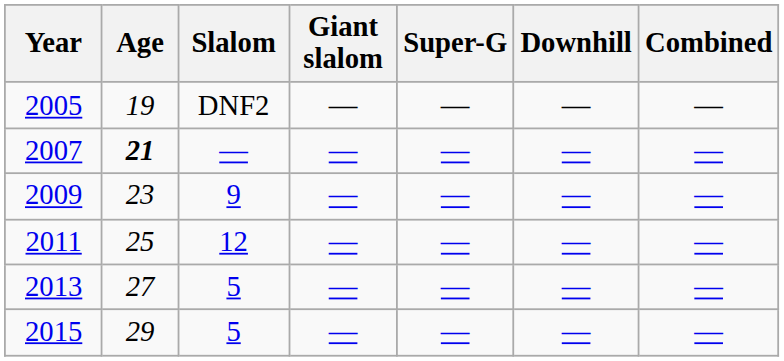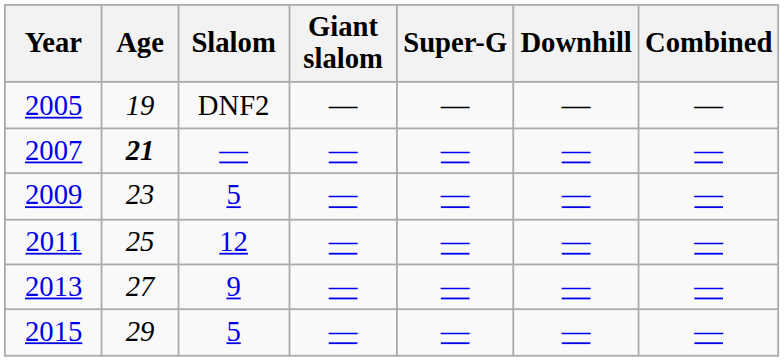 <table class=wikitable style="text-align:center">
 <tr>
 <th>  Year  </th>
 <th> Age </th>
 <th> Slalom </th>
 <th> Giant <br> slalom </th>
 <th>Super-G</th>
 <th>Downhill</th>
 <th>Combined</th>
 </tr>
 <tr>
 <td><a href='#'>2005</a></td>
 <td><em>19</em></td>
 <td>DNF2</td>
 <td>—</td>
 <td>—</td>
 <td>—</td>
 <td>—</td>
 </tr>
 <tr>
 <td><a href='#'>2007</a></td>
 <td><strong><em>21</em></strong></td>
 <td><a href='#'>—</a></td>
 <td><a href='#'>—</a></td>
 <td><a href='#'>—</a></td>
 <td><a href='#'>—</a></td>
 <td><a href='#'>—</a></td>
 </tr>
 <tr>
 <td><a href='#'>2009</a></td>
 <td><em>23</em></td>
-<td><a href='#'>9</a></td>
+<td><a href='#'>5</a></td>
 <td><a href='#'>—</a></td>
 <td><a href='#'>—</a></td>
 <td><a href='#'>—</a></td>
 <td><a href='#'>—</a></td>
 </tr>
 <tr>
 <td><a href='#'>2011</a></td>
 <td><em>25</em></td>
 <td><a href='#'>12</a></td>
 <td><a href='#'>—</a></td>
 <td><a href='#'>—</a></td>
 <td><a href='#'>—</a></td>
 <td><a href='#'>—</a></td>
 </tr>
 <tr>
 <td><a href='#'>2013</a></td>
 <td><em>27</em></td>
-<td><a href='#'>5</a></td>
+<td><a href='#'>9</a></td>
 <td><a href='#'>—</a></td>
 <td><a href='#'>—</a></td>
 <td><a href='#'>—</a></td>
 <td><a href='#'>—</a></td>
 </tr>
 <tr>
 <td><a href='#'>2015</a></td>
 <td><em>29</em></td>
 <td><a href='#'>5</a></td>
 <td><a href='#'>—</a></td>
 <td><a href='#'>—</a></td>
 <td><a href='#'>—</a></td>
 <td><a href='#'>—</a></td>
 </tr>
 </table>
